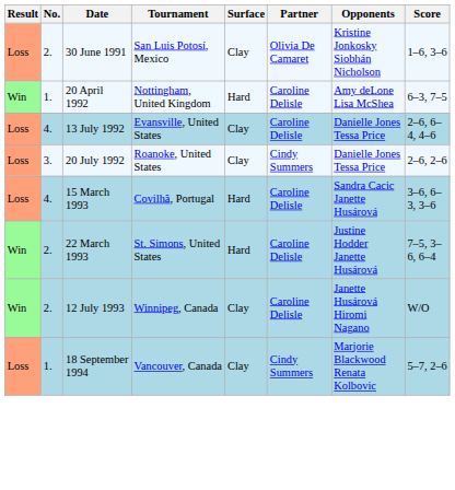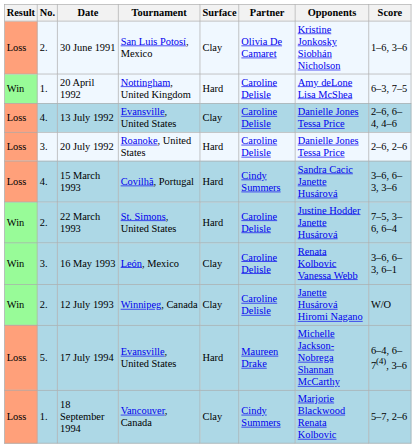 <table class="sortable wikitable" style=font-size:97%>
 <tr>
 <th>Result</th>
 <th>No.</th>
 <th>Date</th>
 <th>Tournament</th>
 <th>Surface</th>
 <th>Partner</th>
 <th>Opponents</th>
 <th>Score</th>
 </tr>
 <tr style="background:#f0f8ff;">
 <td style="background:#ffa07a;">Loss</td>
 <td>2.</td>
 <td>30 June 1991</td>
 <td><a href='#'>San Luis Potosí</a>, Mexico</td>
 <td>Clay</td>
 <td> <a href='#'>Olivia De Camaret</a></td>
 <td> <a href='#'>Kristine Jonkosky</a> <br>  <a href='#'>Siobhán Nicholson</a></td>
 <td>1–6, 3–6</td>
 </tr>
 <tr style="background:#f0f8ff;">
 <td style="background:#98fb98;">Win</td>
 <td>1.</td>
 <td>20 April  1992</td>
 <td><a href='#'>Nottingham</a>, United Kingdom</td>
 <td>Hard</td>
 <td> <a href='#'>Caroline Delisle</a></td>
 <td> <a href='#'>Amy deLone</a><br>  <a href='#'>Lisa McShea</a></td>
 <td>6–3, 7–5</td>
 </tr>
 <tr bgcolor=lightblue>
 <td style="background:#ffa07a;">Loss</td>
 <td>4.</td>
 <td>13 July 1992</td>
 <td><a href='#'>Evansville</a>, United States</td>
 <td>Clay</td>
 <td> <a href='#'>Caroline Delisle</a></td>
 <td> <a href='#'>Danielle Jones</a> <br>  <a href='#'>Tessa Price</a></td>
 <td>2–6, 6–4, 4–6</td>
 </tr>
 <tr style="background:#f0f8ff;">
 <td style="background:#ffa07a;">Loss</td>
 <td>3.</td>
 <td>20 July 1992</td>
 <td><a href='#'>Roanoke</a>, United States</td>
-<td>Clay</td>
-<td> <a href='#'>Cindy Summers</a></td>
+<td>Hard</td>
+<td> <a href='#'>Caroline Delisle</a></td>
 <td> <a href='#'>Danielle Jones</a> <br>  <a href='#'>Tessa Price</a></td>
 <td>2–6, 2–6</td>
 </tr>
 <tr style="background:lightblue;">
 <td style="background:#ffa07a;">Loss</td>
 <td>4.</td>
 <td>15 March 1993</td>
 <td><a href='#'>Covilhã</a>, Portugal</td>
 <td>Hard</td>
-<td> <a href='#'>Caroline Delisle</a></td>
+<td> <a href='#'>Cindy Summers</a></td>
 <td> <a href='#'>Sandra Cacic</a> <br>  <a href='#'>Janette Husárová</a></td>
 <td>3–6, 6–3, 3–6</td>
 </tr>
 <tr bgcolor="lightblue">
 <td style="background:#98fb98;">Win</td>
 <td>2.</td>
 <td>22 March 1993</td>
 <td><a href='#'>St. Simons</a>, United States</td>
 <td>Hard</td>
 <td> <a href='#'>Caroline Delisle</a></td>
 <td> <a href='#'>Justine Hodder</a> <br>  <a href='#'>Janette Husárová</a></td>
 <td>7–5, 3–6, 6–4</td>
 </tr>
+<tr style="background:lightblue;">
+<td style="background:#98fb98;">Win</td>
+<td>3.</td>
+<td>16 May 1993</td>
+<td><a href='#'>León</a>, Mexico</td>
+<td>Clay</td>
+<td> <a href='#'>Caroline Delisle</a></td>
+<td> <a href='#'>Renata Kolbovic</a> <br>  <a href='#'>Vanessa Webb</a></td>
+<td>3–6, 6–3, 6–1</td>
+</tr>
 <tr bgcolor="lightblue">
 <td style="background:#98fb98;">Win</td>
 <td>2.</td>
 <td>12 July 1993</td>
 <td><a href='#'>Winnipeg</a>, Canada</td>
 <td>Clay</td>
 <td> <a href='#'>Caroline Delisle</a></td>
 <td> <a href='#'>Janette Husárová</a> <br>  <a href='#'>Hiromi Nagano</a></td>
 <td>W/O</td>
 </tr>
 <tr style="background:lightblue;">
 <td style="background:#ffa07a;">Loss</td>
+<td>5.</td>
+<td>17 July 1994</td>
+<td><a href='#'>Evansville</a>, United States</td>
+<td>Hard</td>
+<td> <a href='#'>Maureen Drake</a></td>
+<td> <a href='#'>Michelle Jackson-Nobrega</a> <br>  <a href='#'>Shannan McCarthy</a></td>
+<td>6–4, 6–7<sup>(4)</sup>, 3–6</td>
+</tr>
+<tr style="background:lightblue;">
+<td style="background:#ffa07a;">Loss</td>
 <td>1.</td>
 <td>18 September 1994</td>
 <td><a href='#'>Vancouver</a>, Canada</td>
 <td>Clay</td>
 <td> <a href='#'>Cindy Summers</a></td>
 <td> <a href='#'>Marjorie Blackwood</a> <br>  <a href='#'>Renata Kolbovic</a></td>
 <td>5–7, 2–6</td>
 </tr>
 </table>
